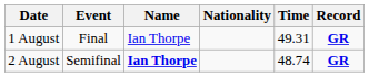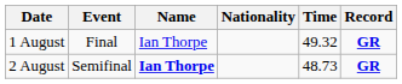 <table class=wikitable style=text-align:center>
 <tr>
 <th>Date</th>
 <th>Event</th>
 <th>Name</th>
 <th>Nationality</th>
 <th>Time</th>
 <th>Record</th>
 </tr>
 <tr>
 <td>1 August</td>
 <td>Final</td>
 <td align=left><a href='#'>Ian Thorpe</a></td>
 <td align=left></td>
-<td>49.31</td>
+<td>49.32</td>
 <td><strong> <a href='#'>GR</a></strong></td>
 </tr>
 <tr>
 <td>2 August</td>
 <td>Semifinal</td>
 <td align=left><strong><a href='#'>Ian Thorpe</a></strong></td>
 <td align=left></td>
-<td>48.74</td>
+<td>48.73</td>
 <td><strong> <a href='#'>GR</a></strong></td>
 </tr>
 </table>
